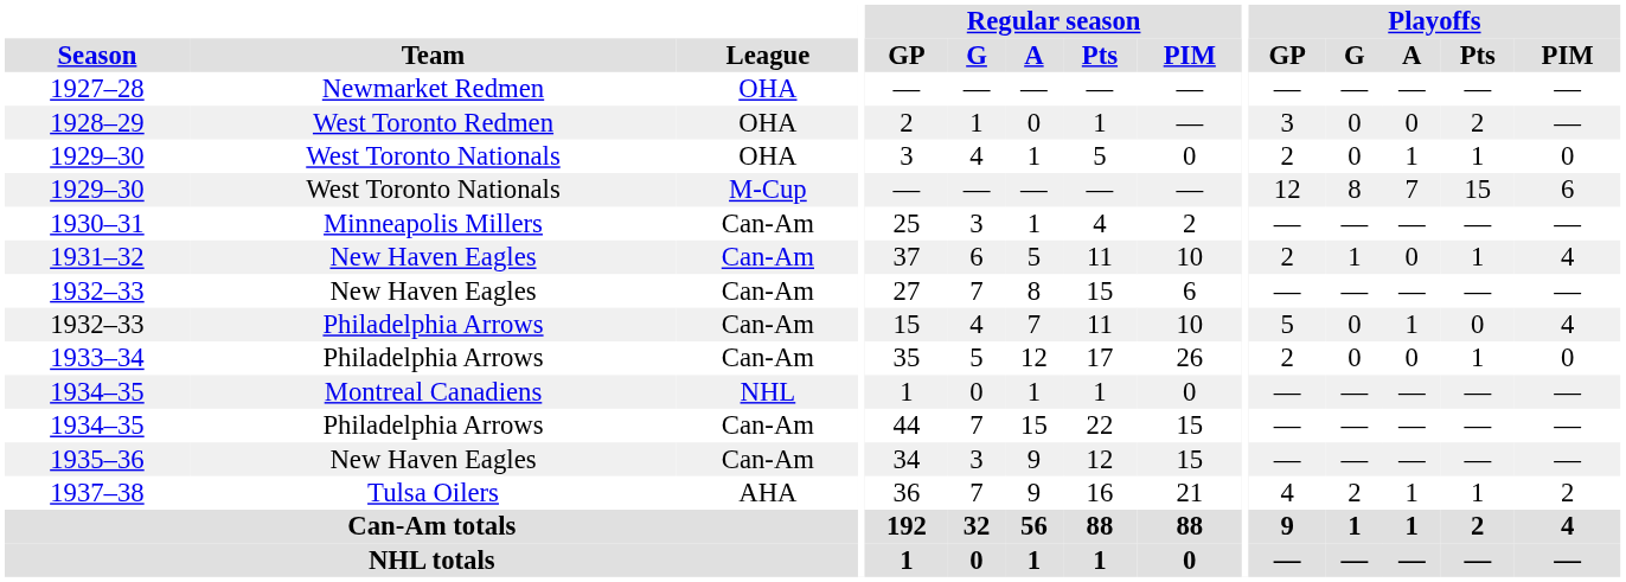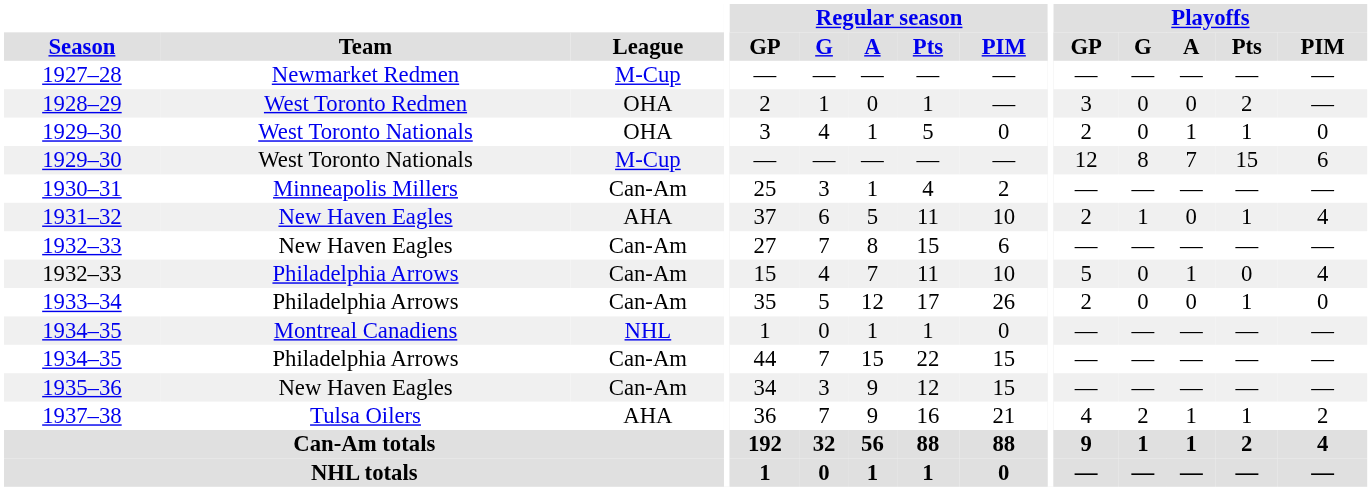 <table border="0" cellpadding="1" cellspacing="0" style="text-align:center; width:60em">
 <tr bgcolor="#e0e0e0">
 <th colspan="3" bgcolor="#ffffff"></th>
 <th rowspan="100" bgcolor="#ffffff"></th>
 <th colspan="5"><a href='#'>Regular season</a></th>
 <th rowspan="100" bgcolor="#ffffff"></th>
 <th colspan="5"><a href='#'>Playoffs</a></th>
 </tr>
 <tr bgcolor="#e0e0e0">
 <th><a href='#'>Season</a></th>
 <th>Team</th>
 <th>League</th>
 <th>GP</th>
 <th><a href='#'>G</a></th>
 <th><a href='#'>A</a></th>
 <th><a href='#'>Pts</a></th>
 <th><a href='#'>PIM</a></th>
 <th>GP</th>
 <th>G</th>
 <th>A</th>
 <th>Pts</th>
 <th>PIM</th>
 </tr>
 <tr>
 <td><a href='#'>1927–28</a></td>
 <td><a href='#'>Newmarket Redmen</a></td>
-<td><a href='#'>OHA</a></td>
+<td><a href='#'>M-Cup</a></td>
 <td>—</td>
 <td>—</td>
 <td>—</td>
 <td>—</td>
 <td>—</td>
 <td>—</td>
 <td>—</td>
 <td>—</td>
 <td>—</td>
 <td>—</td>
 </tr>
 <tr bgcolor="#f0f0f0">
 <td><a href='#'>1928–29</a></td>
 <td><a href='#'>West Toronto Redmen</a></td>
 <td>OHA</td>
 <td>2</td>
 <td>1</td>
 <td>0</td>
 <td>1</td>
 <td>—</td>
 <td>3</td>
 <td>0</td>
 <td>0</td>
 <td>2</td>
 <td>—</td>
 </tr>
 <tr>
 <td><a href='#'>1929–30</a></td>
 <td><a href='#'>West Toronto Nationals</a></td>
 <td>OHA</td>
 <td>3</td>
 <td>4</td>
 <td>1</td>
 <td>5</td>
 <td>0</td>
 <td>2</td>
 <td>0</td>
 <td>1</td>
 <td>1</td>
 <td>0</td>
 </tr>
 <tr bgcolor="#f0f0f0">
 <td><a href='#'>1929–30</a></td>
 <td>West Toronto Nationals</td>
 <td><a href='#'>M-Cup</a></td>
 <td>—</td>
 <td>—</td>
 <td>—</td>
 <td>—</td>
 <td>—</td>
 <td>12</td>
 <td>8</td>
 <td>7</td>
 <td>15</td>
 <td>6</td>
 </tr>
 <tr>
 <td><a href='#'>1930–31</a></td>
 <td><a href='#'>Minneapolis Millers</a></td>
 <td>Can-Am</td>
 <td>25</td>
 <td>3</td>
 <td>1</td>
 <td>4</td>
 <td>2</td>
 <td>—</td>
 <td>—</td>
 <td>—</td>
 <td>—</td>
 <td>—</td>
 </tr>
 <tr bgcolor="#f0f0f0">
 <td><a href='#'>1931–32</a></td>
 <td><a href='#'>New Haven Eagles</a></td>
-<td><a href='#'>Can-Am</a></td>
+<td>AHA</td>
 <td>37</td>
 <td>6</td>
 <td>5</td>
 <td>11</td>
 <td>10</td>
 <td>2</td>
 <td>1</td>
 <td>0</td>
 <td>1</td>
 <td>4</td>
 </tr>
 <tr>
 <td><a href='#'>1932–33</a></td>
 <td>New Haven Eagles</td>
 <td>Can-Am</td>
 <td>27</td>
 <td>7</td>
 <td>8</td>
 <td>15</td>
 <td>6</td>
 <td>—</td>
 <td>—</td>
 <td>—</td>
 <td>—</td>
 <td>—</td>
 </tr>
 <tr bgcolor="#f0f0f0">
 <td>1932–33</td>
 <td><a href='#'>Philadelphia Arrows</a></td>
 <td>Can-Am</td>
 <td>15</td>
 <td>4</td>
 <td>7</td>
 <td>11</td>
 <td>10</td>
 <td>5</td>
 <td>0</td>
 <td>1</td>
 <td>0</td>
 <td>4</td>
 </tr>
 <tr>
 <td><a href='#'>1933–34</a></td>
 <td>Philadelphia Arrows</td>
 <td>Can-Am</td>
 <td>35</td>
 <td>5</td>
 <td>12</td>
 <td>17</td>
 <td>26</td>
 <td>2</td>
 <td>0</td>
 <td>0</td>
 <td>1</td>
 <td>0</td>
 </tr>
 <tr bgcolor="#f0f0f0">
 <td><a href='#'>1934–35</a></td>
 <td><a href='#'>Montreal Canadiens</a></td>
 <td><a href='#'>NHL</a></td>
 <td>1</td>
 <td>0</td>
 <td>1</td>
 <td>1</td>
 <td>0</td>
 <td>—</td>
 <td>—</td>
 <td>—</td>
 <td>—</td>
 <td>—</td>
 </tr>
 <tr>
 <td><a href='#'>1934–35</a></td>
 <td>Philadelphia Arrows</td>
 <td>Can-Am</td>
 <td>44</td>
 <td>7</td>
 <td>15</td>
 <td>22</td>
 <td>15</td>
 <td>—</td>
 <td>—</td>
 <td>—</td>
 <td>—</td>
 <td>—</td>
 </tr>
 <tr bgcolor="#f0f0f0">
 <td><a href='#'>1935–36</a></td>
 <td>New Haven Eagles</td>
 <td>Can-Am</td>
 <td>34</td>
 <td>3</td>
 <td>9</td>
 <td>12</td>
 <td>15</td>
 <td>—</td>
 <td>—</td>
 <td>—</td>
 <td>—</td>
 <td>—</td>
 </tr>
 <tr>
 <td><a href='#'>1937–38</a></td>
 <td><a href='#'>Tulsa Oilers</a></td>
 <td>AHA</td>
 <td>36</td>
 <td>7</td>
 <td>9</td>
 <td>16</td>
 <td>21</td>
 <td>4</td>
 <td>2</td>
 <td>1</td>
 <td>1</td>
 <td>2</td>
 </tr>
 <tr bgcolor="#e0e0e0">
 <th colspan="3">Can-Am totals</th>
 <th>192</th>
 <th>32</th>
 <th>56</th>
 <th>88</th>
 <th>88</th>
 <th>9</th>
 <th>1</th>
 <th>1</th>
 <th>2</th>
 <th>4</th>
 </tr>
 <tr bgcolor="#e0e0e0">
 <th colspan="3">NHL totals</th>
 <th>1</th>
 <th>0</th>
 <th>1</th>
 <th>1</th>
 <th>0</th>
 <th>—</th>
 <th>—</th>
 <th>—</th>
 <th>—</th>
 <th>—</th>
 </tr>
 </table>
